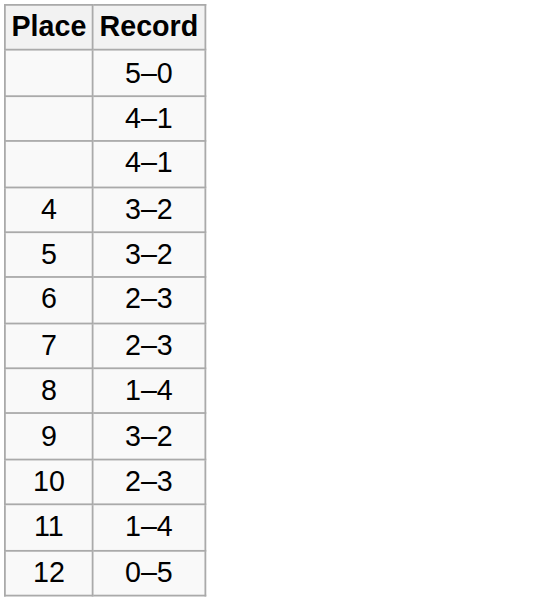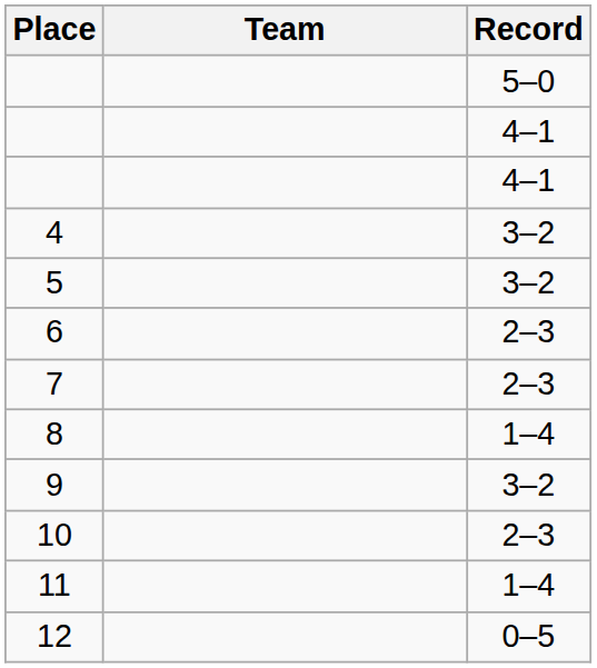 <table class="wikitable" style="text-align:center">
 <tr>
 <th width="30">Place</th>
+<th width="175">Team</th>
 <th width="50">Record</th>
 </tr>
 <tr>
 <td></td>
+<td align=left></td>
 <td>5–0</td>
 </tr>
 <tr>
 <td></td>
+<td align=left></td>
 <td>4–1</td>
 </tr>
 <tr>
 <td></td>
+<td align=left></td>
 <td>4–1</td>
 </tr>
 <tr>
 <td>4</td>
+<td align=left></td>
 <td>3–2</td>
 </tr>
 <tr>
 <td>5</td>
+<td align=left></td>
 <td>3–2</td>
 </tr>
 <tr>
 <td>6</td>
+<td align=left></td>
 <td>2–3</td>
 </tr>
 <tr>
 <td>7</td>
+<td align=left></td>
 <td>2–3</td>
 </tr>
 <tr>
 <td>8</td>
+<td align=left></td>
 <td>1–4</td>
 </tr>
 <tr>
 <td>9</td>
+<td align=left></td>
 <td>3–2</td>
 </tr>
 <tr>
 <td>10</td>
+<td align=left></td>
 <td>2–3</td>
 </tr>
 <tr>
 <td>11</td>
+<td align=left></td>
 <td>1–4</td>
 </tr>
 <tr>
 <td>12</td>
+<td align=left></td>
 <td>0–5</td>
 </tr>
 </table>
